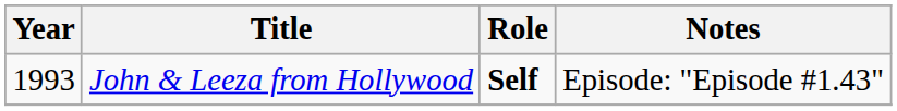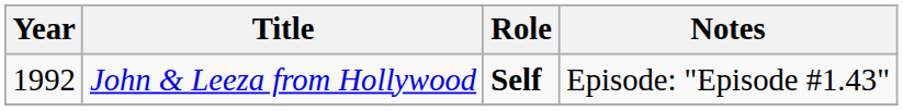 <table class="wikitable sortable">
 <tr>
 <th>Year</th>
 <th>Title</th>
 <th>Role</th>
 <th class="unsortable">Notes</th>
 </tr>
 <tr>
-<td>1993</td>
+<td>1992</td>
 <td><em><a href='#'>John & Leeza from Hollywood</a></em></td>
 <td><strong>Self</strong></td>
 <td>Episode: "Episode #1.43"</td>
 </tr>
 <tr>
 </tr>
 </table>
